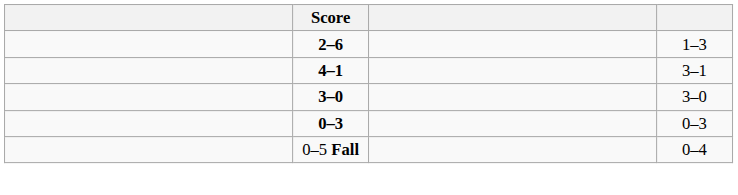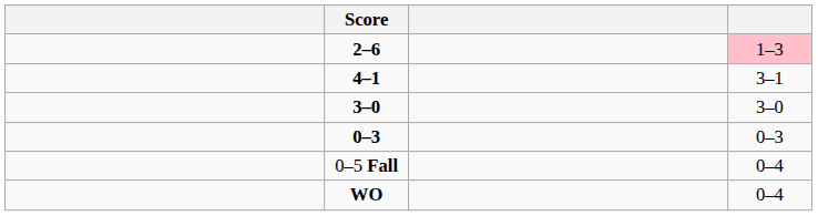 <table class="wikitable" style="text-align: center; ">
 <tr>
 <th align="right" width="270"></th>
 <th width="65">Score</th>
 <th align="left" width="270"></th>
 <th width="65"></th>
 </tr>
 <tr>
 <td align="left"></td>
 <td><strong>2–6</strong></td>
 <td align="left"><strong></strong></td>
-<td>1–3 <strong></strong></td>
+<td style="background: pink;">1–3 <strong></strong></td>
 </tr>
 <tr>
 <td align="left"><strong></strong></td>
 <td><strong>4–1</strong></td>
 <td align="left"></td>
 <td>3–1 <strong></strong></td>
 </tr>
 <tr>
 <td align="left"><strong></strong></td>
 <td><strong>3–0</strong></td>
 <td align="left"></td>
 <td>3–0 <strong></strong></td>
 </tr>
 <tr>
 <td align="left"></td>
 <td><strong>0–3</strong></td>
 <td align="left"><strong></strong></td>
 <td>0–3 <strong></strong></td>
 </tr>
 <tr>
 <td align="left"></td>
 <td>0–5 <strong>Fall</strong></td>
 <td align="left"><strong></strong></td>
 <td>0–4 <strong></strong></td>
 </tr>
+<tr>
+<td align="left"></td>
+<td><strong>WO</strong></td>
+<td align="left"><strong></strong></td>
+<td>0–4 <strong></strong></td>
+</tr>
 </table>
